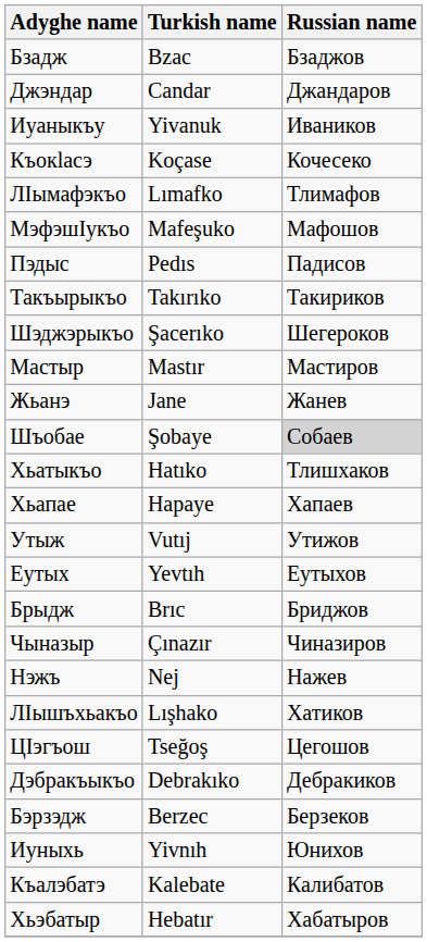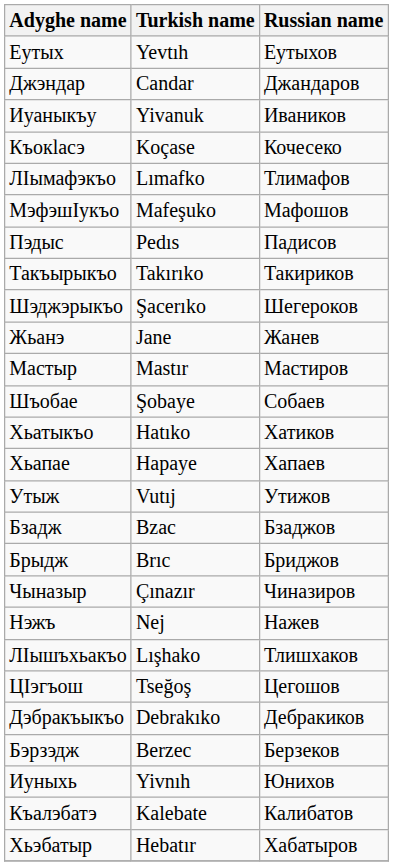 <table class="wikitable">
 <tr>
 <th>Adyghe name</th>
 <th>Turkish name</th>
 <th>Russian name</th>
 </tr>
 <tr>
-<td>Бзадж</td>
-<td>Bzac</td>
-<td>Бзаджов</td>
+<td>Еутых</td>
+<td>Yevtıh</td>
+<td>Еутыхов</td>
 </tr>
 <tr>
 <td>Джэндар</td>
 <td>Candar</td>
 <td>Джандаров</td>
 </tr>
 <tr>
 <td>Иуаныкъу</td>
 <td>Yivanuk</td>
 <td>Иваников</td>
 </tr>
 <tr>
 <td>Къокӏасэ</td>
 <td>Koçase</td>
 <td>Кочесеко</td>
 </tr>
 <tr>
 <td>ЛӀымафэкъо</td>
 <td>Lımafko</td>
 <td>Тлимафов</td>
 </tr>
 <tr>
 <td>МэфэшIукъо</td>
 <td>Mafeşuko</td>
 <td>Мафошов</td>
 </tr>
 <tr>
 <td>Пэдыс</td>
 <td>Pedıs</td>
 <td>Падисов</td>
 </tr>
 <tr>
 <td>Такъырыкъо</td>
 <td>Takırıko</td>
 <td>Такириков</td>
 </tr>
 <tr>
 <td>Шэджэрыкъо</td>
 <td>Şacerıko</td>
 <td>Шегероков</td>
 </tr>
 <tr>
+<td>Жьанэ</td>
+<td>Jane</td>
+<td>Жанев</td>
+</tr>
+<tr>
 <td>Мастыр</td>
 <td>Mastır</td>
 <td>Мастиров</td>
 </tr>
 <tr>
-<td>Жьанэ</td>
-<td>Jane</td>
-<td>Жанев</td>
-</tr>
-<tr>
 <td>Шъобае</td>
 <td>Şobaye</td>
-<td style="background: lightgrey;">Собаев</td>
+<td>Собаев</td>
 </tr>
 <tr>
 <td>Хьатыкъо</td>
 <td>Hatıko</td>
-<td>Тлишхаков</td>
+<td>Хатиков</td>
 </tr>
 <tr>
 <td>Хьапае</td>
 <td>Hapaye</td>
 <td>Хапаев</td>
 </tr>
 <tr>
 <td>Утыж</td>
 <td>Vutıj</td>
 <td>Утижов</td>
 </tr>
 <tr>
-<td>Еутых</td>
-<td>Yevtıh</td>
-<td>Еутыхов</td>
+<td>Бзадж</td>
+<td>Bzac</td>
+<td>Бзаджов</td>
 </tr>
 <tr>
 <td>Брыдж</td>
 <td>Brıc</td>
 <td>Бриджов</td>
 </tr>
 <tr>
 <td>Чыназыр</td>
 <td>Çınazır</td>
 <td>Чиназиров</td>
 </tr>
 <tr>
 <td>Нэжъ</td>
 <td>Nej</td>
 <td>Нажев</td>
 </tr>
 <tr>
 <td>ЛIышъхьакъо</td>
 <td>Lışhako</td>
-<td>Хатиков</td>
+<td>Тлишхаков</td>
 </tr>
 <tr>
 <td>ЦIэгъош</td>
 <td>Tseğoş</td>
 <td>Цегошов</td>
 </tr>
 <tr>
 <td>Дэбракъыкъо</td>
 <td>Debrakıko</td>
 <td>Дебракиков</td>
 </tr>
 <tr>
 <td>Бэрзэдж</td>
 <td>Berzec</td>
 <td>Берзеков</td>
 </tr>
 <tr>
 <td>Иуныхь</td>
 <td>Yivnıh</td>
 <td>Юнихов</td>
 </tr>
 <tr>
 <td>Къалэбатэ</td>
 <td>Kalebate</td>
 <td>Калибатов</td>
 </tr>
 <tr>
 <td>Хьэбатыр</td>
 <td>Hebatır</td>
 <td>Хабатыров</td>
 </tr>
 <tr>
 </tr>
 </table>
